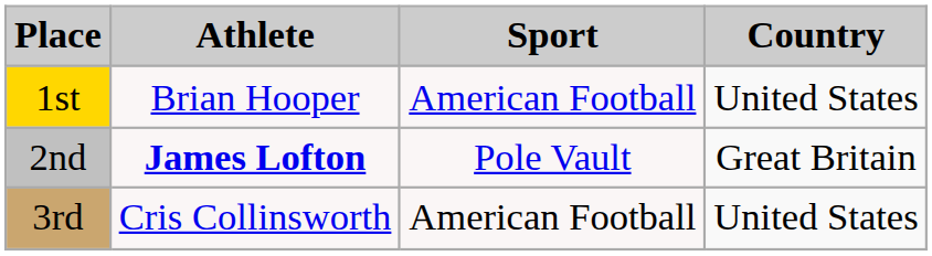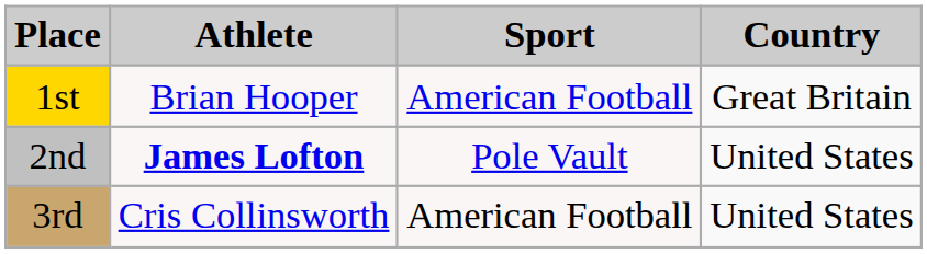 <table class="wikitable" style="float:left;">
 <tr>
 <th style="background:#ccc; text-align:Center;">Place</th>
 <th style="background:#ccc; text-align:Center;">Athlete</th>
 <th style="background:#ccc; text-align:Center;">Sport</th>
 <th style="background:#ccc; text-align:Center;">Country</th>
 </tr>
 <tr>
 <td style="text-align:center; background:Gold;">1st</td>
 <td style="text-align:center; background:#faf6f6;"><a href='#'>Brian Hooper</a></td>
 <td style="text-align:center; background:#faf6f6;"><a href='#'>American Football</a></td>
-<td style="text-align:center;">United States </td>
+<td style="text-align:center;">Great Britain </td>
 </tr>
 <tr>
 <td style="text-align:center; background:Silver;">2nd</td>
 <td style="text-align:center; background:#faf6f6;"><strong><a href='#'>James Lofton</a></strong></td>
 <td style="text-align:center; background:#faf6f6;"><a href='#'>Pole Vault</a></td>
-<td style="text-align:center;">Great Britain </td>
+<td style="text-align:center;">United States </td>
 </tr>
 <tr>
 <td style="text-align:center; background:#caa66f;">3rd</td>
 <td style="text-align:center; background:#faf6f6;"><a href='#'>Cris Collinsworth</a></td>
 <td style="text-align:center; background:#faf6f6;">American Football</td>
 <td style="text-align:center;">United States </td>
 </tr>
 </table>
